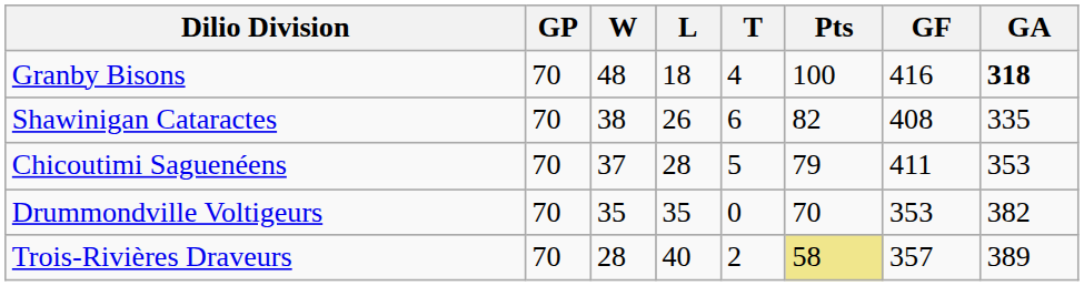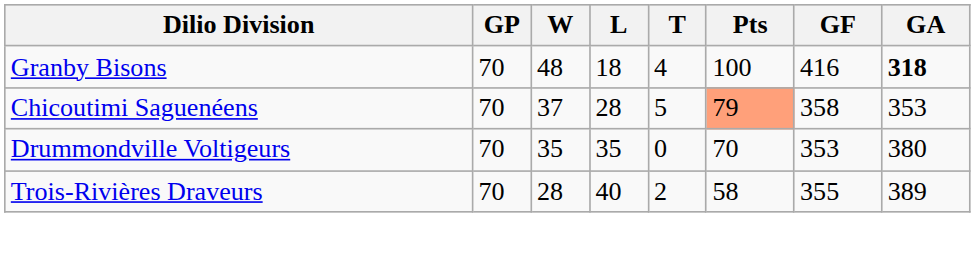 <table class="wikitable">
 <tr>
 <th bgcolor="#DDDDFF" width="40%">Dilio Division</th>
 <th bgcolor="#DDDDFF" width="5%">GP</th>
 <th bgcolor="#DDDDFF" width="5%">W</th>
 <th bgcolor="#DDDDFF" width="5%">L</th>
 <th bgcolor="#DDDDFF" width="5%">T</th>
 <th bgcolor="#DDDDFF" width="7.5%">Pts</th>
 <th bgcolor="#DDDDFF" width="7.5%">GF</th>
 <th bgcolor="#DDDDFF" width="7.5%">GA</th>
 </tr>
 <tr>
 <td><a href='#'>Granby Bisons</a></td>
 <td>70</td>
 <td>48</td>
 <td>18</td>
 <td>4</td>
 <td>100</td>
 <td>416</td>
 <td><strong>318</strong></td>
 </tr>
 <tr>
-<td><a href='#'>Shawinigan Cataractes</a></td>
-<td>70</td>
-<td>38</td>
-<td>26</td>
-<td>6</td>
-<td>82</td>
-<td>408</td>
-<td>335</td>
-</tr>
-<tr>
 <td><a href='#'>Chicoutimi Saguenéens</a></td>
 <td>70</td>
 <td>37</td>
 <td>28</td>
 <td>5</td>
-<td>79</td>
-<td>411</td>
+<td style="background: lightsalmon;">79</td>
+<td>358</td>
 <td>353</td>
 </tr>
 <tr>
 <td><a href='#'>Drummondville Voltigeurs</a></td>
 <td>70</td>
 <td>35</td>
 <td>35</td>
 <td>0</td>
 <td>70</td>
 <td>353</td>
-<td>382</td>
+<td>380</td>
 </tr>
 <tr>
 <td><a href='#'>Trois-Rivières Draveurs</a></td>
 <td>70</td>
 <td>28</td>
 <td>40</td>
 <td>2</td>
-<td style="background: khaki;">58</td>
-<td>357</td>
+<td>58</td>
+<td>355</td>
 <td>389</td>
 </tr>
 </table>
